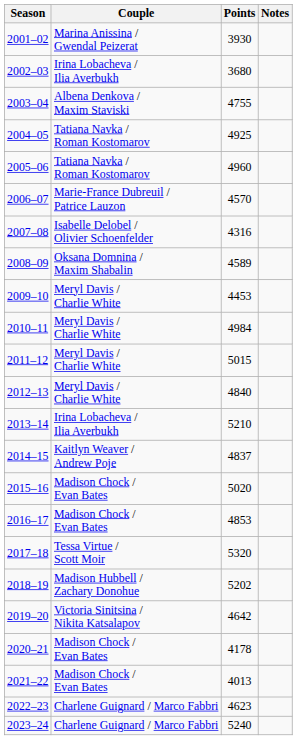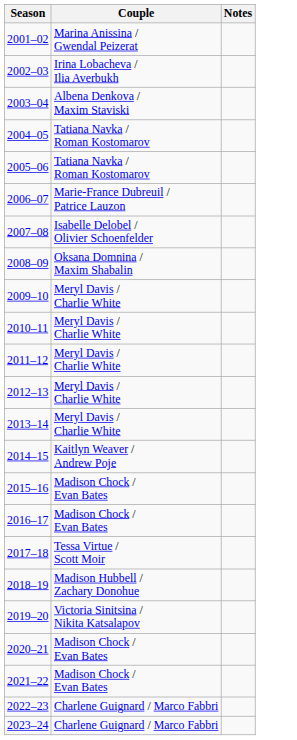 <table class="wikitable sortable">
 <tr>
 <th>Season</th>
 <th>Couple</th>
-<th>Points</th>
 <th>Notes</th>
 </tr>
 <tr>
 <td><a href='#'>2001–02</a></td>
 <td> <a href='#'>Marina Anissina</a> /<br> <a href='#'>Gwendal Peizerat</a></td>
-<td style="text-align: center;">3930</td>
 <td></td>
 </tr>
 <tr>
 <td><a href='#'>2002–03</a></td>
 <td> <a href='#'>Irina Lobacheva</a> /<br> <a href='#'>Ilia Averbukh</a></td>
-<td style="text-align: center;">3680</td>
 <td></td>
 </tr>
 <tr>
 <td><a href='#'>2003–04</a></td>
 <td> <a href='#'>Albena Denkova</a> /<br> <a href='#'>Maxim Staviski</a></td>
-<td style="text-align: center;">4755</td>
 <td></td>
 </tr>
 <tr>
 <td><a href='#'>2004–05</a></td>
 <td> <a href='#'>Tatiana Navka</a> /<br> <a href='#'>Roman Kostomarov</a></td>
-<td style="text-align: center;">4925</td>
 <td></td>
 </tr>
 <tr>
 <td><a href='#'>2005–06</a></td>
 <td> <a href='#'>Tatiana Navka</a> /<br> <a href='#'>Roman Kostomarov</a></td>
-<td style="text-align: center;">4960</td>
 <td></td>
 </tr>
 <tr>
 <td><a href='#'>2006–07</a></td>
 <td> <a href='#'>Marie-France Dubreuil</a> /<br> <a href='#'>Patrice Lauzon</a></td>
-<td style="text-align: center;">4570</td>
 <td></td>
 </tr>
 <tr>
 <td><a href='#'>2007–08</a></td>
 <td> <a href='#'>Isabelle Delobel</a> /<br> <a href='#'>Olivier Schoenfelder</a></td>
-<td style="text-align: center;">4316</td>
 <td></td>
 </tr>
 <tr>
 <td><a href='#'>2008–09</a></td>
 <td> <a href='#'>Oksana Domnina</a> /<br> <a href='#'>Maxim Shabalin</a></td>
-<td style="text-align: center;">4589</td>
 <td></td>
 </tr>
 <tr>
 <td><a href='#'>2009–10</a></td>
 <td> <a href='#'>Meryl Davis</a> /<br> <a href='#'>Charlie White</a></td>
-<td style="text-align: center;">4453</td>
 <td></td>
 </tr>
 <tr>
 <td><a href='#'>2010–11</a></td>
 <td> <a href='#'>Meryl Davis</a> /<br> <a href='#'>Charlie White</a></td>
-<td style="text-align: center;">4984</td>
 <td></td>
 </tr>
 <tr>
 <td><a href='#'>2011–12</a></td>
 <td> <a href='#'>Meryl Davis</a> /<br> <a href='#'>Charlie White</a></td>
-<td style="text-align: center;">5015</td>
 <td></td>
 </tr>
 <tr>
 <td><a href='#'>2012–13</a></td>
 <td> <a href='#'>Meryl Davis</a> /<br> <a href='#'>Charlie White</a></td>
-<td style="text-align: center;">4840</td>
 <td></td>
 </tr>
 <tr>
 <td><a href='#'>2013–14</a></td>
-<td> <a href='#'>Irina Lobacheva</a> /<br> <a href='#'>Ilia Averbukh</a></td>
-<td style="text-align: center;">5210</td>
+<td> <a href='#'>Meryl Davis</a> /<br> <a href='#'>Charlie White</a></td>
 <td></td>
 </tr>
 <tr>
 <td><a href='#'>2014–15</a></td>
 <td> <a href='#'>Kaitlyn Weaver</a> /<br> <a href='#'>Andrew Poje</a></td>
-<td style="text-align: center;">4837</td>
 <td></td>
 </tr>
 <tr>
 <td><a href='#'>2015–16</a></td>
 <td> <a href='#'>Madison Chock</a> /<br> <a href='#'>Evan Bates</a></td>
-<td style="text-align: center;">5020</td>
 <td></td>
 </tr>
 <tr>
 <td><a href='#'>2016–17</a></td>
 <td> <a href='#'>Madison Chock</a> /<br> <a href='#'>Evan Bates</a></td>
-<td style="text-align: center;">4853</td>
 <td></td>
 </tr>
 <tr>
 <td><a href='#'>2017–18</a></td>
 <td> <a href='#'>Tessa Virtue</a> /<br> <a href='#'>Scott Moir</a></td>
-<td style="text-align: center;">5320</td>
 <td></td>
 </tr>
 <tr>
 <td><a href='#'>2018–19</a></td>
 <td> <a href='#'>Madison Hubbell</a> /<br> <a href='#'>Zachary Donohue</a></td>
-<td style="text-align: center;">5202</td>
 <td></td>
 </tr>
 <tr>
 <td><a href='#'>2019–20</a></td>
 <td> <a href='#'>Victoria Sinitsina</a> /<br> <a href='#'>Nikita Katsalapov</a></td>
-<td style="text-align: center;">4642</td>
 <td></td>
 </tr>
 <tr>
 <td><a href='#'>2020–21</a></td>
 <td> <a href='#'>Madison Chock</a> /<br> <a href='#'>Evan Bates</a></td>
-<td style="text-align: center;">4178</td>
 <td></td>
 </tr>
 <tr>
 <td><a href='#'>2021–22</a></td>
 <td> <a href='#'>Madison Chock</a> /<br> <a href='#'>Evan Bates</a></td>
-<td style="text-align: center;">4013</td>
 <td></td>
 </tr>
 <tr>
 <td><a href='#'>2022–23</a></td>
 <td> <a href='#'>Charlene Guignard</a> / <a href='#'>Marco Fabbri</a></td>
-<td style="text-align: center;">4623</td>
 <td></td>
 </tr>
 <tr>
 <td><a href='#'>2023–24</a></td>
 <td> <a href='#'>Charlene Guignard</a> / <a href='#'>Marco Fabbri</a></td>
-<td style="text-align: center;">5240</td>
 <td></td>
 </tr>
 </table>
